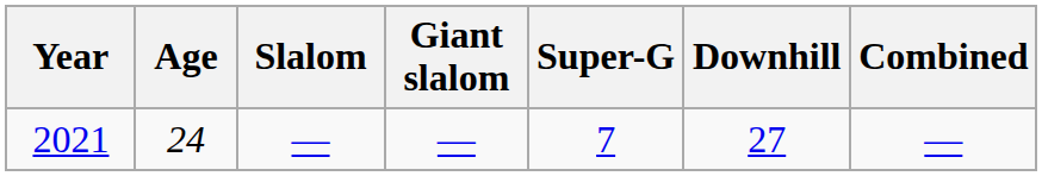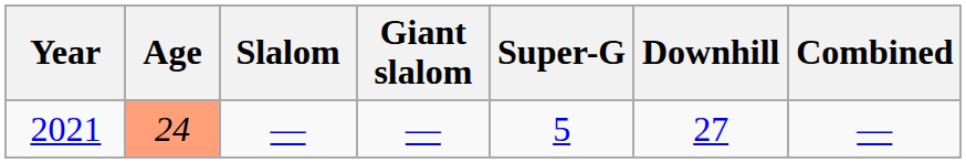 <table class=wikitable style="text-align:center">
 <tr>
 <th>  Year  </th>
 <th> Age </th>
 <th> Slalom </th>
 <th> Giant <br> slalom </th>
 <th>Super-G</th>
 <th>Downhill</th>
 <th>Combined</th>
 </tr>
 <tr>
 <td><a href='#'>2021</a></td>
-<td><em>24</em></td>
+<td style="background: lightsalmon;"><em>24</em></td>
 <td><a href='#'>—</a></td>
 <td><a href='#'>—</a></td>
-<td><a href='#'>7</a></td>
+<td><a href='#'>5</a></td>
 <td><a href='#'>27</a></td>
 <td><a href='#'>—</a></td>
 </tr>
 </table>
